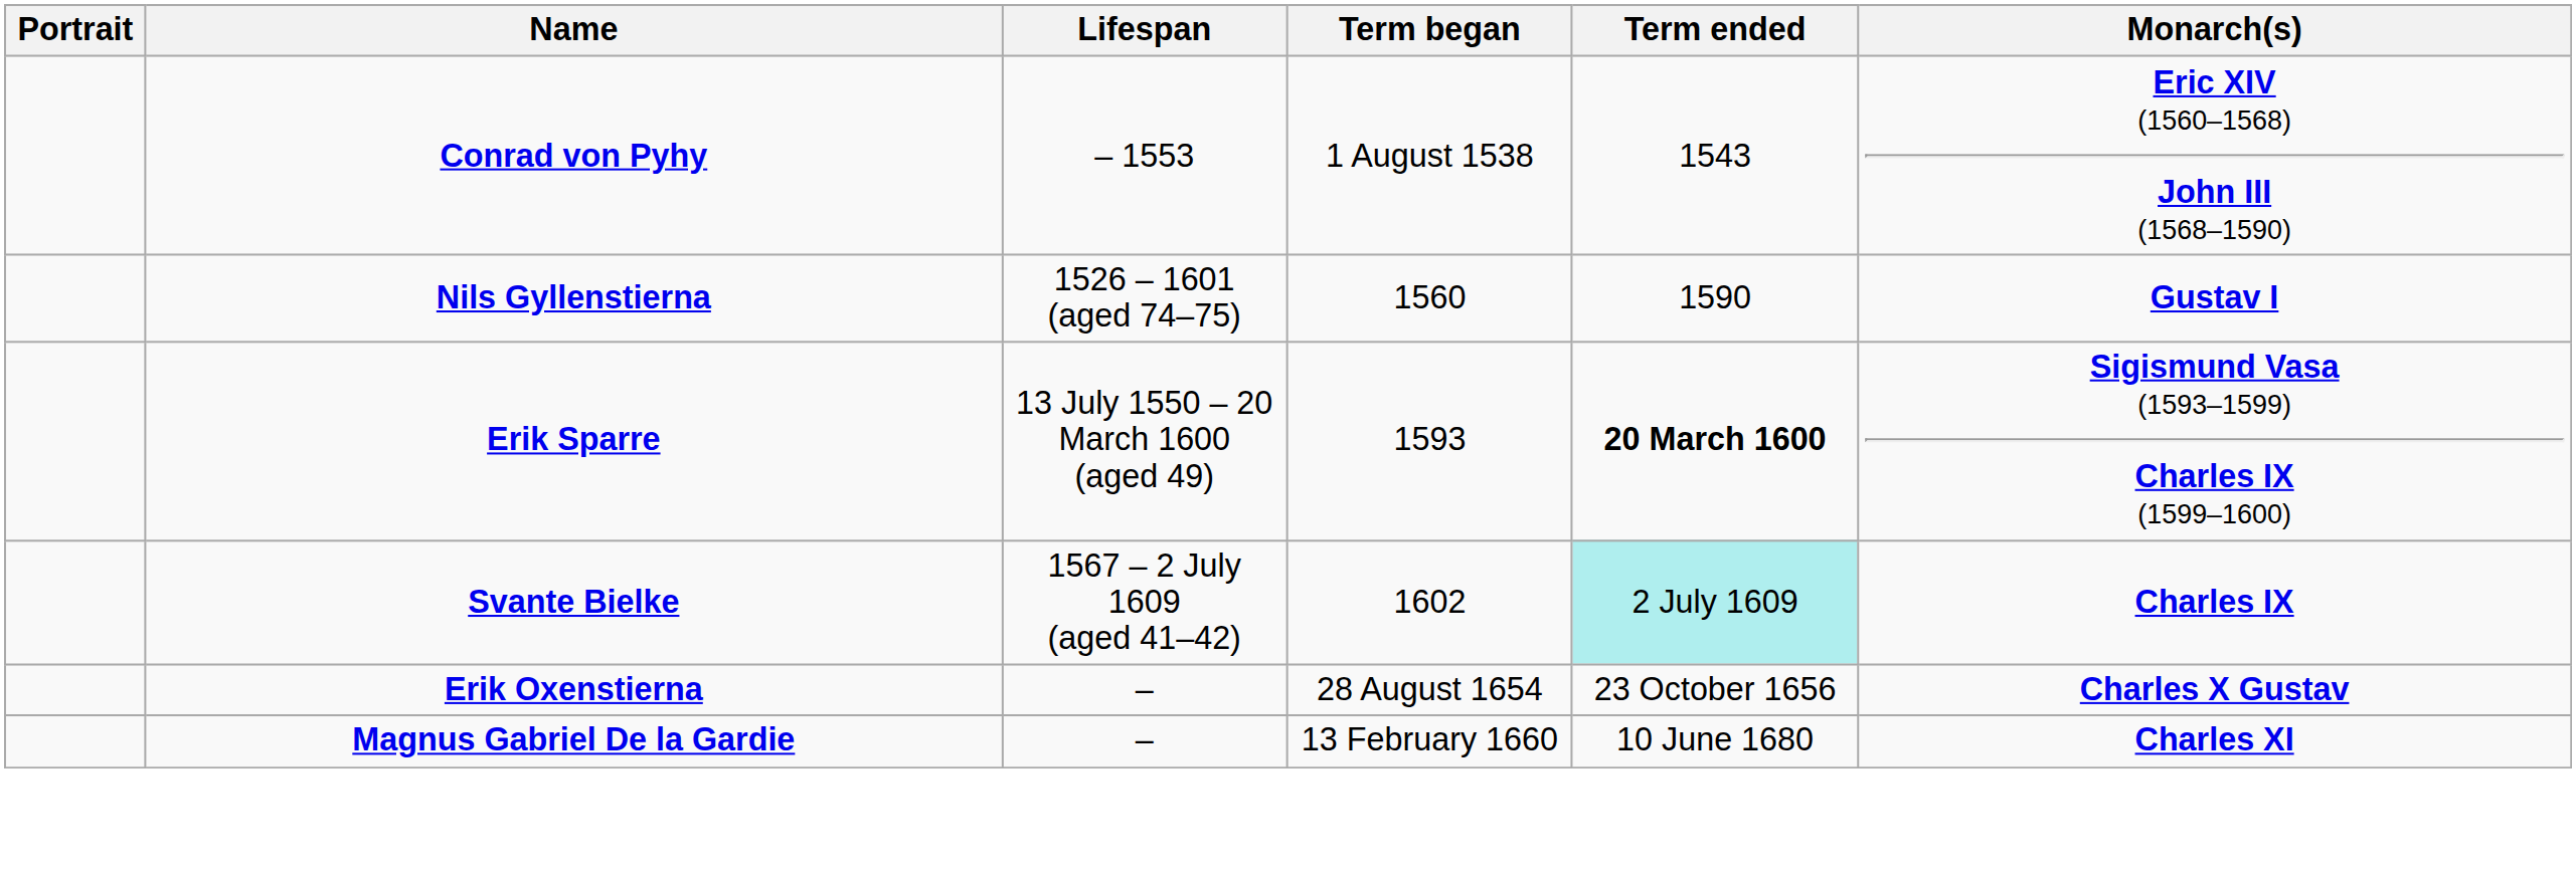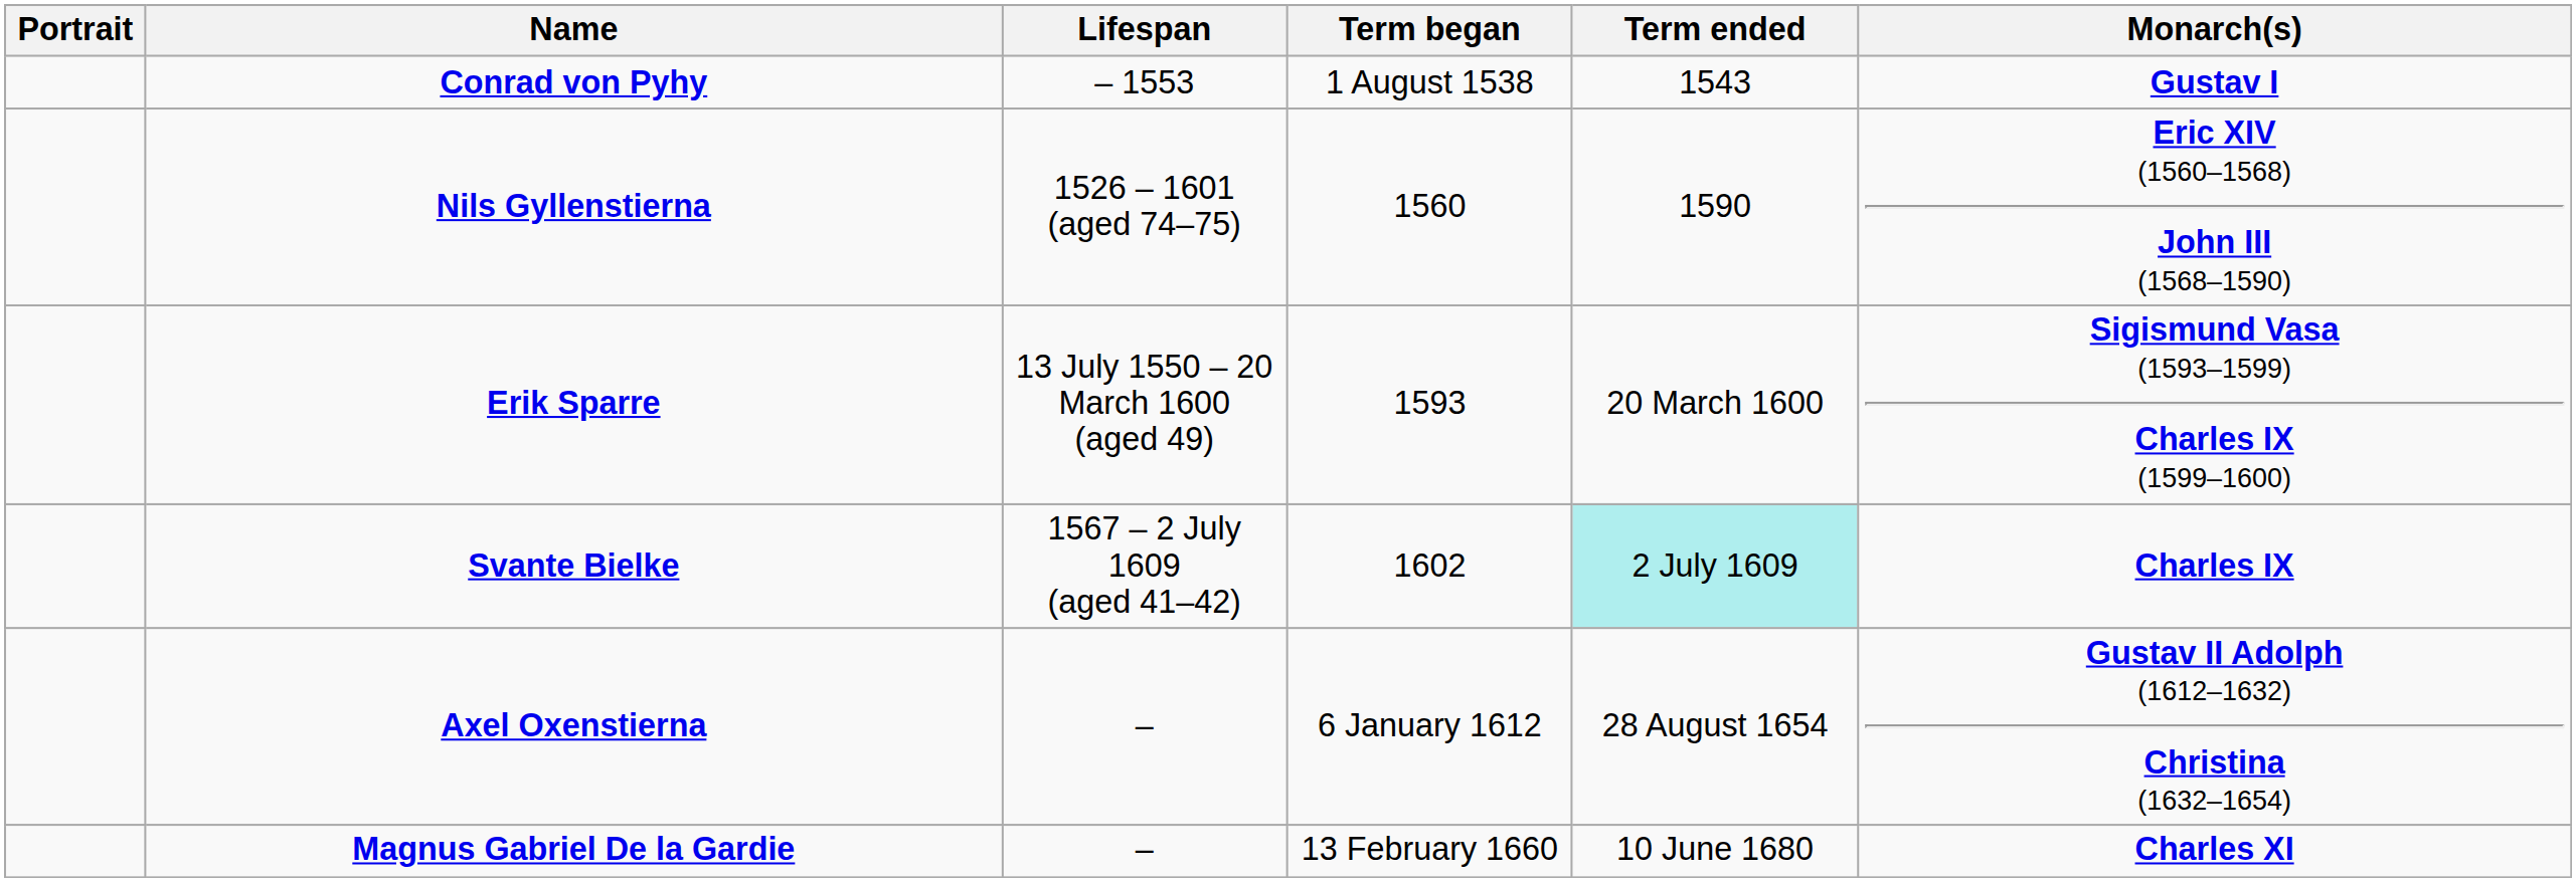 <table width=100% class="wikitable">
 <tr>
 <th width=1%>Portrait</th>
 <th width=24%>Name</th>
 <th width=8%>Lifespan</th>
 <th width=8%>Term began</th>
 <th width=8%>Term ended</th>
 <th width=20%>Monarch(s)</th>
 </tr>
 <tr>
 <td align="center"></td>
 <td align="center"><strong><a href='#'>Conrad von Pyhy</a></strong><br></td>
 <td align="center"> – 1553</td>
 <td align="center">1 August 1538</td>
 <td align="center">1543</td>
-<td align="center"><strong><a href='#'>Eric XIV</a></strong><br><small>(1560–1568)</small><hr><strong><a href='#'>John III</a></strong><br><small>(1568–1590)</small></td>
+<td align="center"><strong><a href='#'>Gustav I</a></strong></td>
 </tr>
 <tr>
 <td align="center"></td>
 <td align="center"><strong><a href='#'>Nils Gyllenstierna</a></strong><br></td>
 <td align="center">1526 – 1601<br>(aged 74–75)</td>
 <td align="center">1560</td>
 <td align="center">1590</td>
-<td align="center"><strong><a href='#'>Gustav I</a></strong></td>
+<td align="center"><strong><a href='#'>Eric XIV</a></strong><br><small>(1560–1568)</small><hr><strong><a href='#'>John III</a></strong><br><small>(1568–1590)</small></td>
 </tr>
 <tr>
 <td align="center"></td>
 <td align="center"><strong><a href='#'>Erik Sparre</a></strong><br></td>
 <td align="center">13 July 1550 – 20 March 1600<br>(aged 49)</td>
 <td align="center">1593</td>
-<td align="center"><strong>20 March 1600</strong></td>
+<td align="center">20 March 1600</td>
 <td align="center"><strong><a href='#'>Sigismund Vasa</a></strong><br><small>(1593–1599)</small><hr><strong><a href='#'>Charles IX</a></strong><br><small>(1599–1600)</small></td>
 </tr>
 <tr>
 <td align="center"></td>
 <td align="center"><strong><a href='#'>Svante Bielke</a></strong><br></td>
 <td align="center">1567 – 2 July 1609<br>(aged 41–42)</td>
 <td align="center">1602</td>
 <td align="center" style="background: paleturquoise;">2 July 1609</td>
 <td align="center"><strong><a href='#'>Charles IX</a></strong></td>
 </tr>
 <tr>
 <td align="center"></td>
-<td align="center"><strong><a href='#'>Erik Oxenstierna</a></strong><br></td>
+<td align="center"><strong><a href='#'>Axel Oxenstierna</a></strong><br></td>
 <td align="center"> –<br></td>
+<td align="center">6 January 1612</td>
 <td align="center">28 August 1654</td>
-<td align="center">23 October 1656</td>
-<td align="center"><strong><a href='#'>Charles X Gustav</a></strong></td>
+<td align="center"><strong><a href='#'>Gustav II Adolph</a></strong><br><small>(1612–1632)</small><hr><strong><a href='#'>Christina</a></strong><br><small>(1632–1654)</small></td>
 </tr>
 <tr>
 <td align="center"></td>
 <td align="center"><strong><a href='#'>Magnus Gabriel De la Gardie</a></strong><br></td>
 <td align="center"> –<br></td>
 <td align="center">13 February 1660</td>
 <td align="center">10 June 1680</td>
 <td align="center"><strong><a href='#'>Charles XI</a></strong></td>
 </tr>
 <tr>
 </tr>
 </table>
